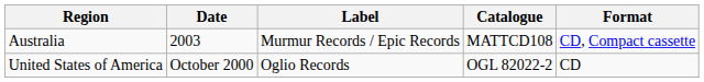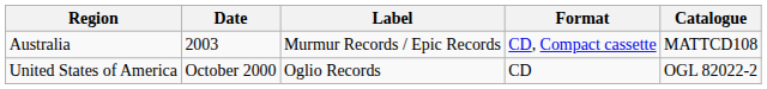 <table class="wikitable">
 <tr>
 <th>Region</th>
 <th>Date</th>
 <th>Label</th>
+<th>Format</th>
 <th>Catalogue</th>
-<th>Format</th>
 </tr>
 <tr>
 <td>Australia</td>
 <td>2003</td>
 <td>Murmur Records / Epic Records</td>
+<td><a href='#'>CD</a>, <a href='#'>Compact cassette</a></td>
 <td>MATTCD108</td>
-<td><a href='#'>CD</a>, <a href='#'>Compact cassette</a></td>
 </tr>
 <tr>
 <td>United States of America</td>
 <td>October 2000</td>
 <td>Oglio Records</td>
+<td>CD</td>
 <td>OGL 82022-2</td>
-<td>CD</td>
 </tr>
 </table>
